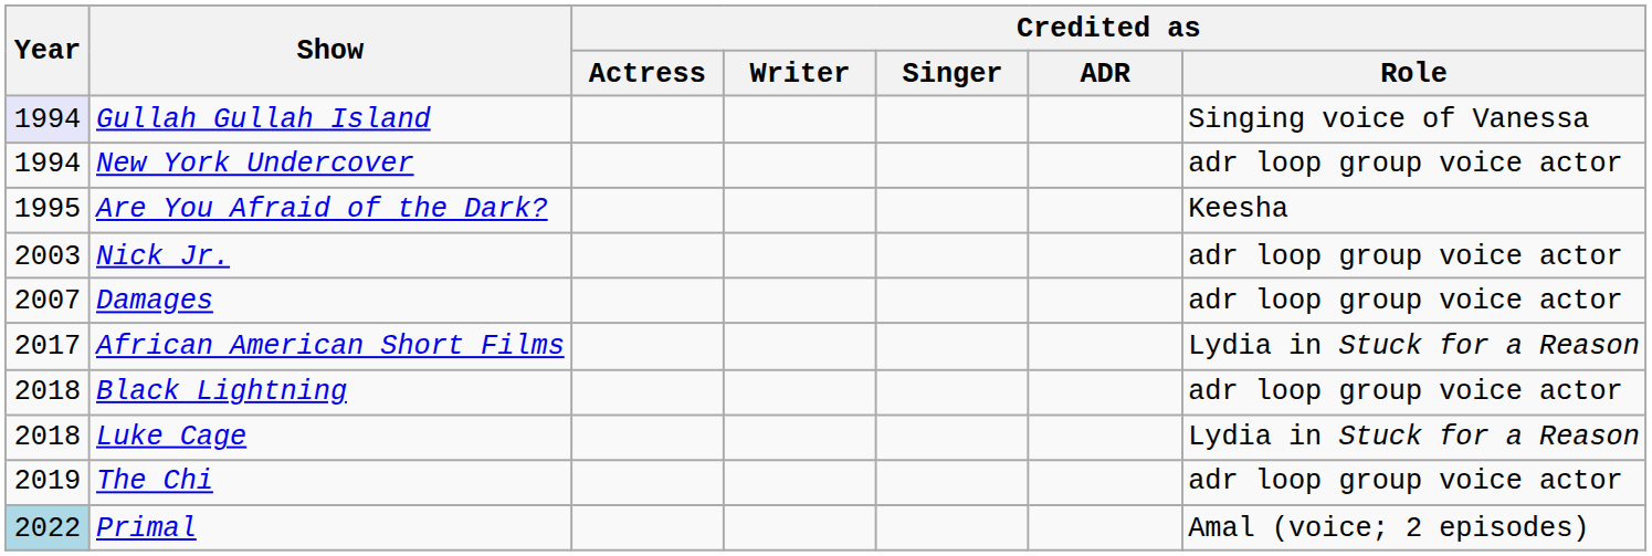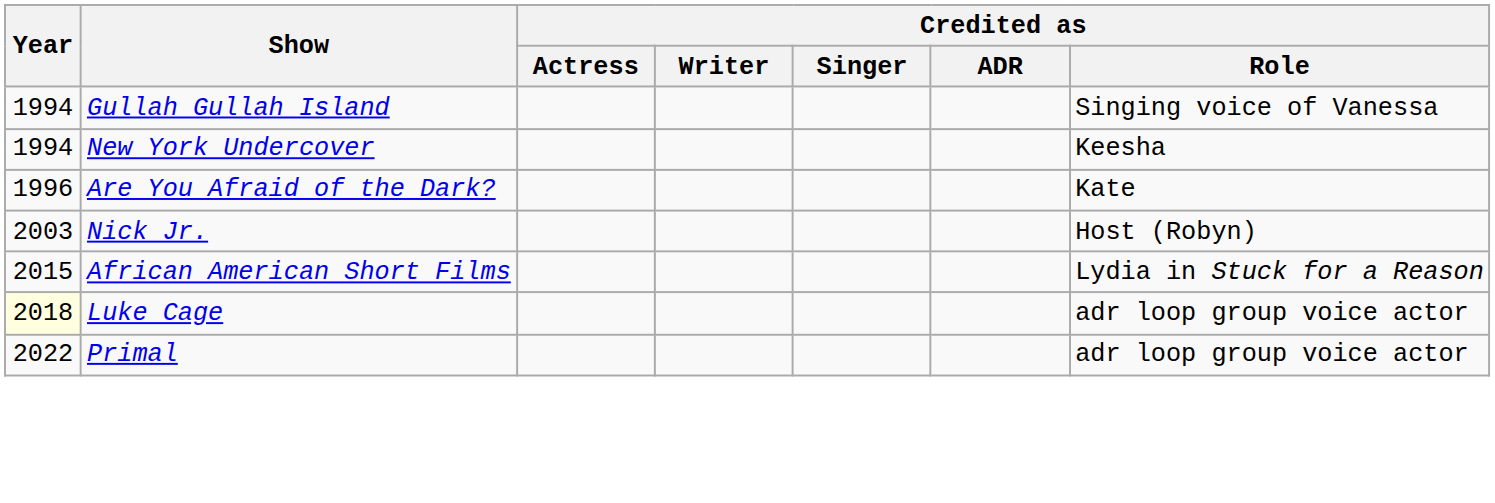 <table class="wikitable sortable">
 <tr>
 <th rowspan="2" style="width:33px;">Year</th>
 <th rowspan="2">Show</th>
 <th colspan="5" class="unsortable">Credited as</th>
 </tr>
 <tr>
 <th style="width:65px;">Actress</th>
 <th style="width:65px;">Writer</th>
 <th style="width:65px;">Singer</th>
 <th style="width:65px;">ADR</th>
 <th>Role</th>
 </tr>
 <tr style="text-align:center;">
-<td style="background: lavender;">1994</td>
+<td>1994</td>
 <td style="text-align:left;"><em><a href='#'>Gullah Gullah Island</a></em></td>
 <td></td>
 <td></td>
 <td></td>
 <td></td>
 <td style="text-align:left;">Singing voice of Vanessa</td>
 </tr>
 <tr style="text-align:center;">
 <td>1994</td>
 <td style="text-align:left;"><em><a href='#'>New York Undercover</a></em></td>
 <td></td>
 <td></td>
 <td></td>
 <td></td>
-<td style="text-align:left;">adr loop group voice actor</td>
+<td style="text-align:left;">Keesha</td>
 </tr>
 <tr style="text-align:center;">
-<td>1995</td>
+<td>1996</td>
 <td style="text-align:left;"><em><a href='#'>Are You Afraid of the Dark?</a></em></td>
 <td></td>
 <td></td>
 <td></td>
 <td></td>
-<td style="text-align:left;">Keesha</td>
+<td style="text-align:left;">Kate</td>
 </tr>
 <tr style="text-align:center;">
 <td>2003</td>
 <td style="text-align:left;"><em><a href='#'>Nick Jr.</a></em></td>
 <td></td>
 <td></td>
 <td></td>
 <td></td>
-<td style="text-align:left;">adr loop group voice actor</td>
+<td style="text-align:left;">Host (Robyn)</td>
 </tr>
 <tr style="text-align:center;">
-<td>2007</td>
-<td style="text-align:left;"><em><a href='#'>Damages</a></em></td>
-<td></td>
-<td></td>
-<td></td>
-<td></td>
-<td style="text-align:left;">adr loop group voice actor</td>
-</tr>
-<tr style="text-align:center;">
-<td>2017</td>
+<td>2015</td>
 <td style="text-align:left;"><em><a href='#'>African American Short Films</a></em></td>
 <td></td>
 <td></td>
 <td></td>
 <td></td>
 <td style="text-align:left;">Lydia in <em>Stuck for a Reason</em></td>
 </tr>
 <tr style="text-align:center;">
-<td>2018</td>
-<td style="text-align:left;"><em><a href='#'>Black Lightning</a></em></td>
+<td style="background: lightyellow;">2018</td>
+<td style="text-align:left;"><em><a href='#'>Luke Cage</a></em></td>
 <td></td>
 <td></td>
 <td></td>
 <td></td>
 <td style="text-align:left;">adr loop group voice actor</td>
 </tr>
 <tr style="text-align:center;">
-<td>2018</td>
-<td style="text-align:left;"><em><a href='#'>Luke Cage</a></em></td>
-<td></td>
-<td></td>
-<td></td>
-<td></td>
-<td style="text-align:left;">Lydia in <em>Stuck for a Reason</em></td>
-</tr>
-<tr style="text-align:center;">
-<td>2019</td>
-<td style="text-align:left;"><em><a href='#'>The Chi</a></em></td>
+<td>2022</td>
+<td style="text-align:left;"><em><a href='#'>Primal</a></em></td>
 <td></td>
 <td></td>
 <td></td>
 <td></td>
 <td style="text-align:left;">adr loop group voice actor</td>
 </tr>
-<tr style="text-align:center;">
-<td style="background: lightblue;">2022</td>
-<td style="text-align:left;"><em><a href='#'>Primal</a></em></td>
-<td></td>
-<td></td>
-<td></td>
-<td></td>
-<td style="text-align:left;">Amal (voice; 2 episodes)</td>
-</tr>
 </table>
